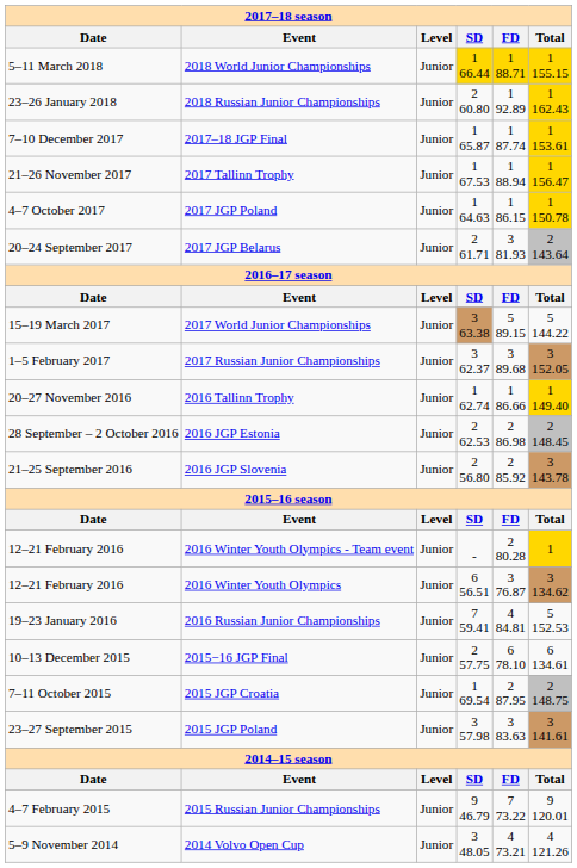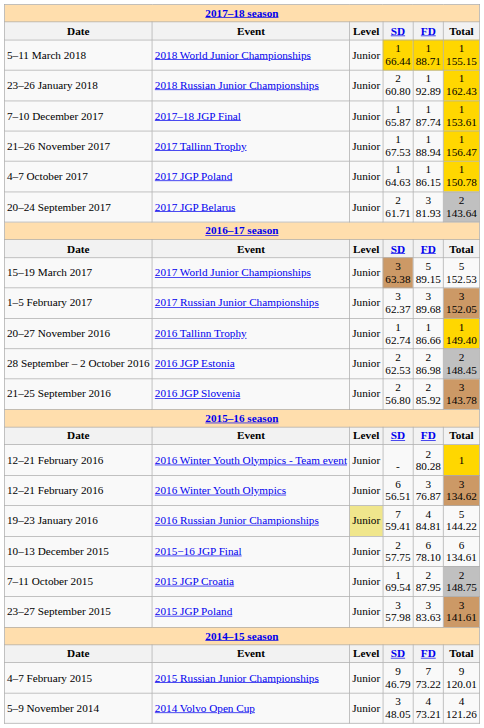 <table class="wikitable">
 <tr>
 <td style="background-color: #ffdead; " colspan=8 align=center><a href='#'><strong>2017–18 season</strong></a></td>
 </tr>
 <tr>
 <th>Date</th>
 <th>Event</th>
 <th>Level</th>
 <th><a href='#'>SD</a></th>
 <th><a href='#'>FD</a></th>
 <th>Total</th>
 </tr>
 <tr>
 <td>5–11 March 2018</td>
 <td><a href='#'>2018 World Junior Championships</a></td>
 <td>Junior</td>
 <td align=center bgcolor=gold>1 <br> 66.44</td>
 <td align=center bgcolor=gold>1 <br> 88.71</td>
 <td align=center bgcolor=gold>1 <br> 155.15</td>
 </tr>
 <tr>
 <td>23–26 January 2018</td>
 <td><a href='#'>2018 Russian Junior Championships</a></td>
 <td>Junior</td>
 <td align=center>2 <br> 60.80</td>
 <td align=center>1 <br> 92.89</td>
 <td align=center bgcolor=gold>1 <br> 162.43</td>
 </tr>
 <tr>
 <td>7–10 December 2017</td>
 <td><a href='#'>2017–18 JGP Final</a></td>
 <td>Junior</td>
 <td align=center>1 <br> 65.87</td>
 <td align=center>1 <br> 87.74</td>
 <td align=center bgcolor=gold>1 <br> 153.61</td>
 </tr>
 <tr>
 <td>21–26 November 2017</td>
 <td><a href='#'>2017 Tallinn Trophy</a></td>
 <td>Junior</td>
 <td align=center>1 <br> 67.53</td>
 <td align=center>1 <br> 88.94</td>
 <td align=center bgcolor=gold>1 <br> 156.47</td>
 </tr>
 <tr>
 <td>4–7 October 2017</td>
 <td><a href='#'>2017 JGP Poland</a></td>
 <td>Junior</td>
 <td align=center>1 <br> 64.63</td>
 <td align=center>1 <br> 86.15</td>
 <td align=center bgcolor=gold>1 <br> 150.78</td>
 </tr>
 <tr>
 <td>20–24 September 2017</td>
 <td><a href='#'>2017 JGP Belarus</a></td>
 <td>Junior</td>
 <td align=center>2 <br> 61.71</td>
 <td align=center>3 <br> 81.93</td>
 <td align=center bgcolor=silver>2 <br> 143.64</td>
 </tr>
 <tr>
 <td style="background-color: #ffdead; " colspan=8 align=center><a href='#'><strong>2016–17 season</strong></a></td>
 </tr>
 <tr>
 <th>Date</th>
 <th>Event</th>
 <th>Level</th>
 <th><a href='#'>SD</a></th>
 <th><a href='#'>FD</a></th>
 <th>Total</th>
 </tr>
 <tr>
 <td>15–19 March 2017</td>
 <td><a href='#'>2017 World Junior Championships</a></td>
 <td>Junior</td>
 <td align=center bgcolor=cc9966>3 <br> 63.38</td>
 <td align=center>5 <br> 89.15</td>
-<td align=center>5 <br> 144.22</td>
+<td align=center>5 <br> 152.53</td>
 </tr>
 <tr>
 <td>1–5 February 2017</td>
 <td><a href='#'>2017 Russian Junior Championships</a></td>
 <td>Junior</td>
 <td align=center>3 <br> 62.37</td>
 <td align=center>3 <br> 89.68</td>
 <td align=center bgcolor=cc9966>3 <br> 152.05</td>
 </tr>
 <tr>
 <td>20–27 November 2016</td>
 <td><a href='#'>2016 Tallinn Trophy</a></td>
 <td>Junior</td>
 <td align=center>1 <br> 62.74</td>
 <td align=center>1 <br> 86.66</td>
 <td align=center bgcolor=gold>1 <br> 149.40</td>
 </tr>
 <tr>
 <td>28 September – 2 October 2016</td>
 <td><a href='#'>2016 JGP Estonia</a></td>
 <td>Junior</td>
 <td align=center>2 <br> 62.53</td>
 <td align=center>2 <br> 86.98</td>
 <td align=center bgcolor=silver>2 <br> 148.45</td>
 </tr>
 <tr>
 <td>21–25 September 2016</td>
 <td><a href='#'>2016 JGP Slovenia</a></td>
 <td>Junior</td>
 <td align=center>2 <br> 56.80</td>
 <td align=center>2 <br> 85.92</td>
 <td align=center bgcolor=cc9966>3 <br> 143.78</td>
 </tr>
 <tr>
 <td style="background-color: #ffdead; " colspan=8 align=center><a href='#'><strong>2015–16 season</strong></a></td>
 </tr>
 <tr>
 <th>Date</th>
 <th>Event</th>
 <th>Level</th>
 <th><a href='#'>SD</a></th>
 <th><a href='#'>FD</a></th>
 <th>Total</th>
 </tr>
 <tr>
 <td>12–21 February 2016</td>
 <td><a href='#'>2016 Winter Youth Olympics - Team event</a></td>
 <td>Junior</td>
 <td align=center><br> -</td>
 <td align=center>2 <br> 80.28</td>
 <td align=center bgcolor=gold>1 <br></td>
 </tr>
 <tr>
 <td>12–21 February 2016</td>
 <td><a href='#'>2016 Winter Youth Olympics</a></td>
 <td>Junior</td>
 <td align=center>6 <br> 56.51</td>
 <td align=center>3 <br> 76.87</td>
 <td align=center bgcolor=cc9966>3 <br> 134.62</td>
 </tr>
 <tr>
 <td>19–23 January 2016</td>
 <td><a href='#'>2016 Russian Junior Championships</a></td>
-<td>Junior</td>
+<td style="background: khaki;">Junior</td>
 <td align=center>7 <br> 59.41</td>
 <td align=center>4 <br> 84.81</td>
-<td align=center>5 <br> 152.53</td>
+<td align=center>5 <br> 144.22</td>
 </tr>
 <tr>
 <td>10–13 December 2015</td>
 <td><a href='#'>2015−16 JGP Final</a></td>
 <td>Junior</td>
 <td align=center>2 <br> 57.75</td>
 <td align=center>6 <br> 78.10</td>
 <td align=center>6 <br> 134.61</td>
 </tr>
 <tr>
 <td>7–11 October 2015</td>
 <td><a href='#'>2015 JGP Croatia</a></td>
 <td>Junior</td>
 <td align=center>1 <br> 69.54</td>
 <td align=center>2 <br> 87.95</td>
 <td align=center bgcolor=silver>2 <br> 148.75</td>
 </tr>
 <tr>
 <td>23–27 September 2015</td>
 <td><a href='#'>2015 JGP Poland</a></td>
 <td>Junior</td>
 <td align=center>3 <br> 57.98</td>
 <td align=center>3 <br> 83.63</td>
 <td align=center bgcolor=cc9966>3 <br> 141.61</td>
 </tr>
 <tr>
 <td style="background-color: #ffdead; " colspan=8 align=center><a href='#'><strong>2014–15 season</strong></a></td>
 </tr>
 <tr>
 <th>Date</th>
 <th>Event</th>
 <th>Level</th>
 <th><a href='#'>SD</a></th>
 <th><a href='#'>FD</a></th>
 <th>Total</th>
 </tr>
 <tr>
 <td>4–7 February 2015</td>
 <td><a href='#'>2015 Russian Junior Championships</a></td>
 <td>Junior</td>
 <td align=center>9 <br> 46.79</td>
 <td align=center>7 <br> 73.22</td>
 <td align=center>9 <br> 120.01</td>
 </tr>
 <tr>
 <td>5–9 November 2014</td>
 <td><a href='#'>2014 Volvo Open Cup</a></td>
 <td>Junior</td>
 <td align=center>3 <br> 48.05</td>
 <td align=center>4 <br> 73.21</td>
 <td align=center>4 <br> 121.26</td>
 </tr>
 </table>
